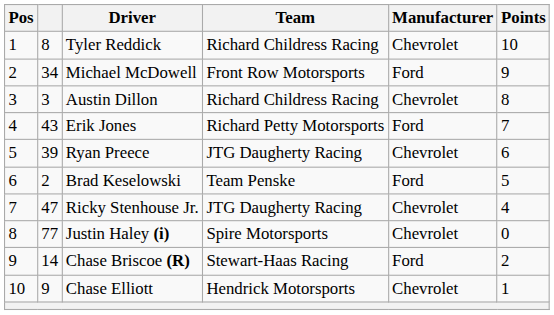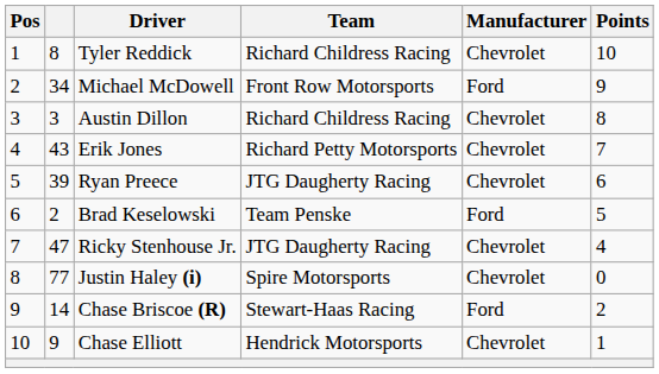 <table class="wikitable" style="font-size:98%">
 <tr>
 <th>Pos</th>
 <th></th>
 <th>Driver</th>
 <th>Team</th>
 <th>Manufacturer</th>
 <th>Points</th>
 </tr>
 <tr>
 <td>1</td>
 <td>8</td>
 <td>Tyler Reddick</td>
 <td>Richard Childress Racing</td>
 <td>Chevrolet</td>
 <td>10</td>
 </tr>
 <tr>
 <td>2</td>
 <td>34</td>
 <td>Michael McDowell</td>
 <td>Front Row Motorsports</td>
 <td>Ford</td>
 <td>9</td>
 </tr>
 <tr>
 <td>3</td>
 <td>3</td>
 <td>Austin Dillon</td>
 <td>Richard Childress Racing</td>
 <td>Chevrolet</td>
 <td>8</td>
 </tr>
 <tr>
 <td>4</td>
 <td>43</td>
 <td>Erik Jones</td>
 <td>Richard Petty Motorsports</td>
-<td>Ford</td>
+<td>Chevrolet</td>
 <td>7</td>
 </tr>
 <tr>
 <td>5</td>
 <td>39</td>
 <td>Ryan Preece</td>
 <td>JTG  Daugherty Racing</td>
 <td>Chevrolet</td>
 <td>6</td>
 </tr>
 <tr>
 <td>6</td>
 <td>2</td>
 <td>Brad Keselowski</td>
 <td>Team Penske</td>
 <td>Ford</td>
 <td>5</td>
 </tr>
 <tr>
 <td>7</td>
 <td>47</td>
 <td>Ricky Stenhouse Jr.</td>
 <td>JTG Daugherty Racing</td>
 <td>Chevrolet</td>
 <td>4</td>
 </tr>
 <tr>
 <td>8</td>
 <td>77</td>
 <td>Justin Haley <strong>(i)</strong></td>
 <td>Spire Motorsports</td>
 <td>Chevrolet</td>
 <td>0</td>
 </tr>
 <tr>
 <td>9</td>
 <td>14</td>
 <td>Chase Briscoe <strong>(R)</strong></td>
 <td>Stewart-Haas Racing</td>
 <td>Ford</td>
 <td>2</td>
 </tr>
 <tr>
 <td>10</td>
 <td>9</td>
 <td>Chase Elliott</td>
 <td>Hendrick Motorsports</td>
 <td>Chevrolet</td>
 <td>1</td>
 </tr>
 <tr>
 <th colspan="6"></th>
 </tr>
 </table>
